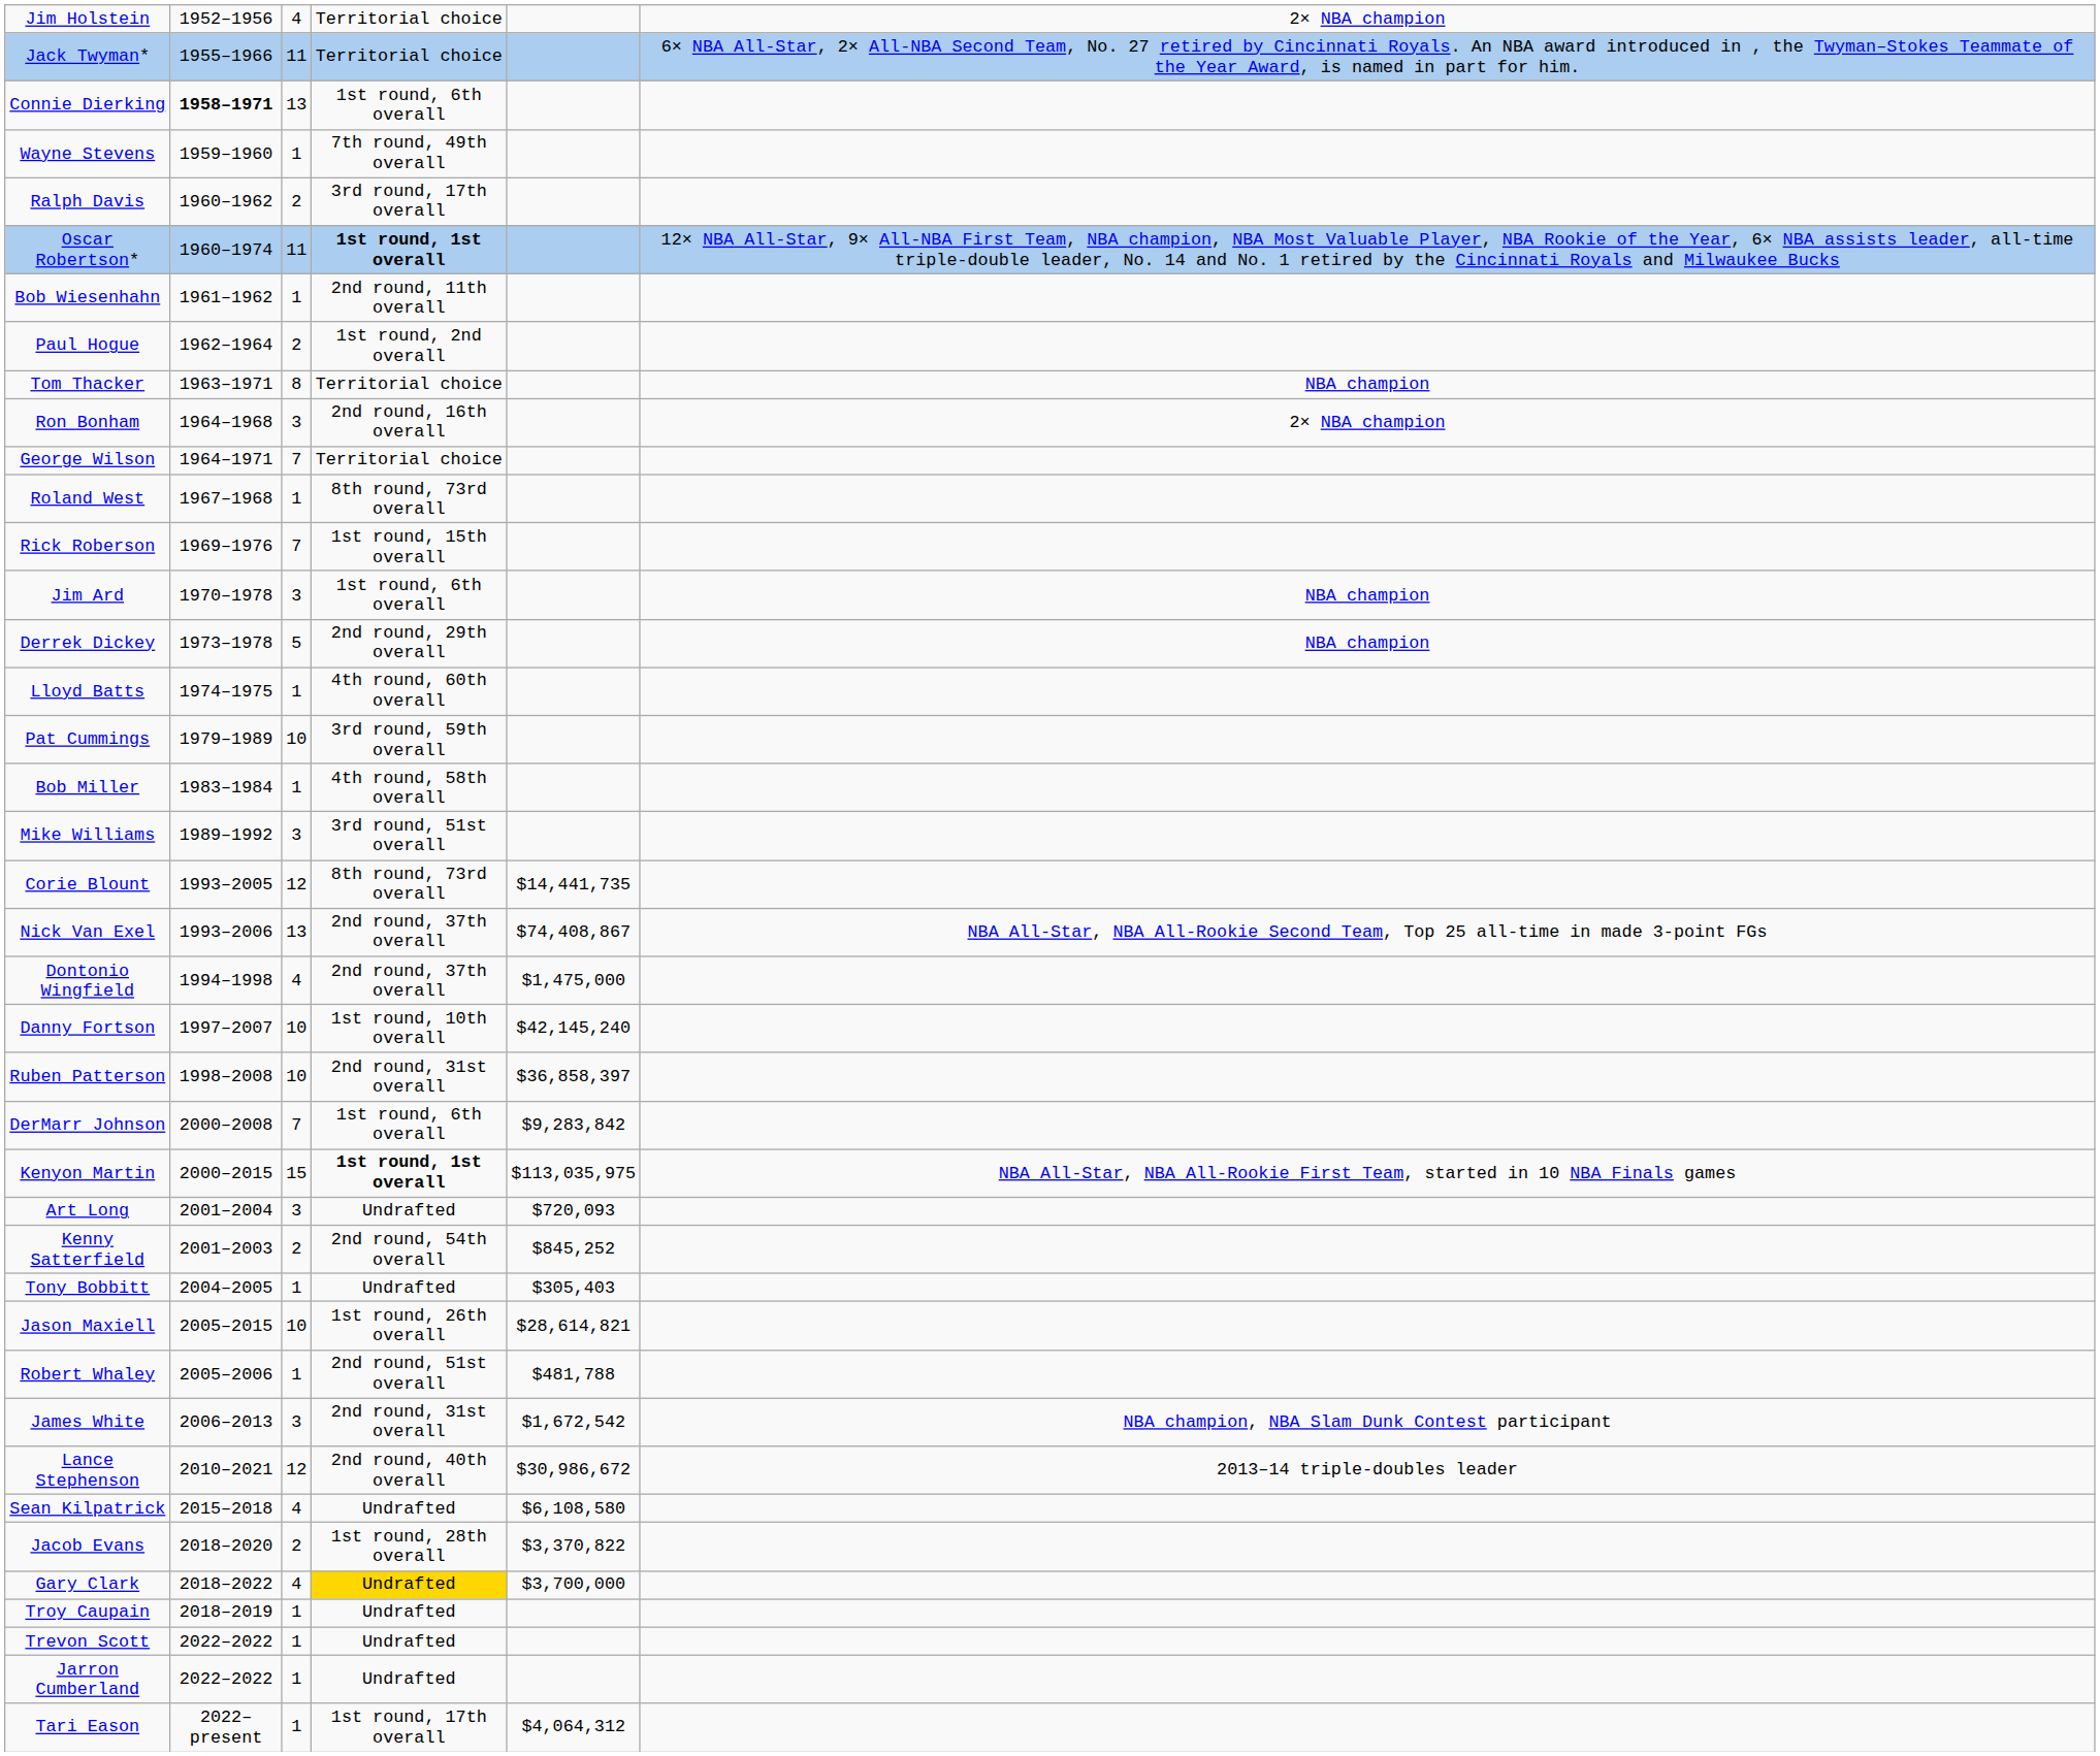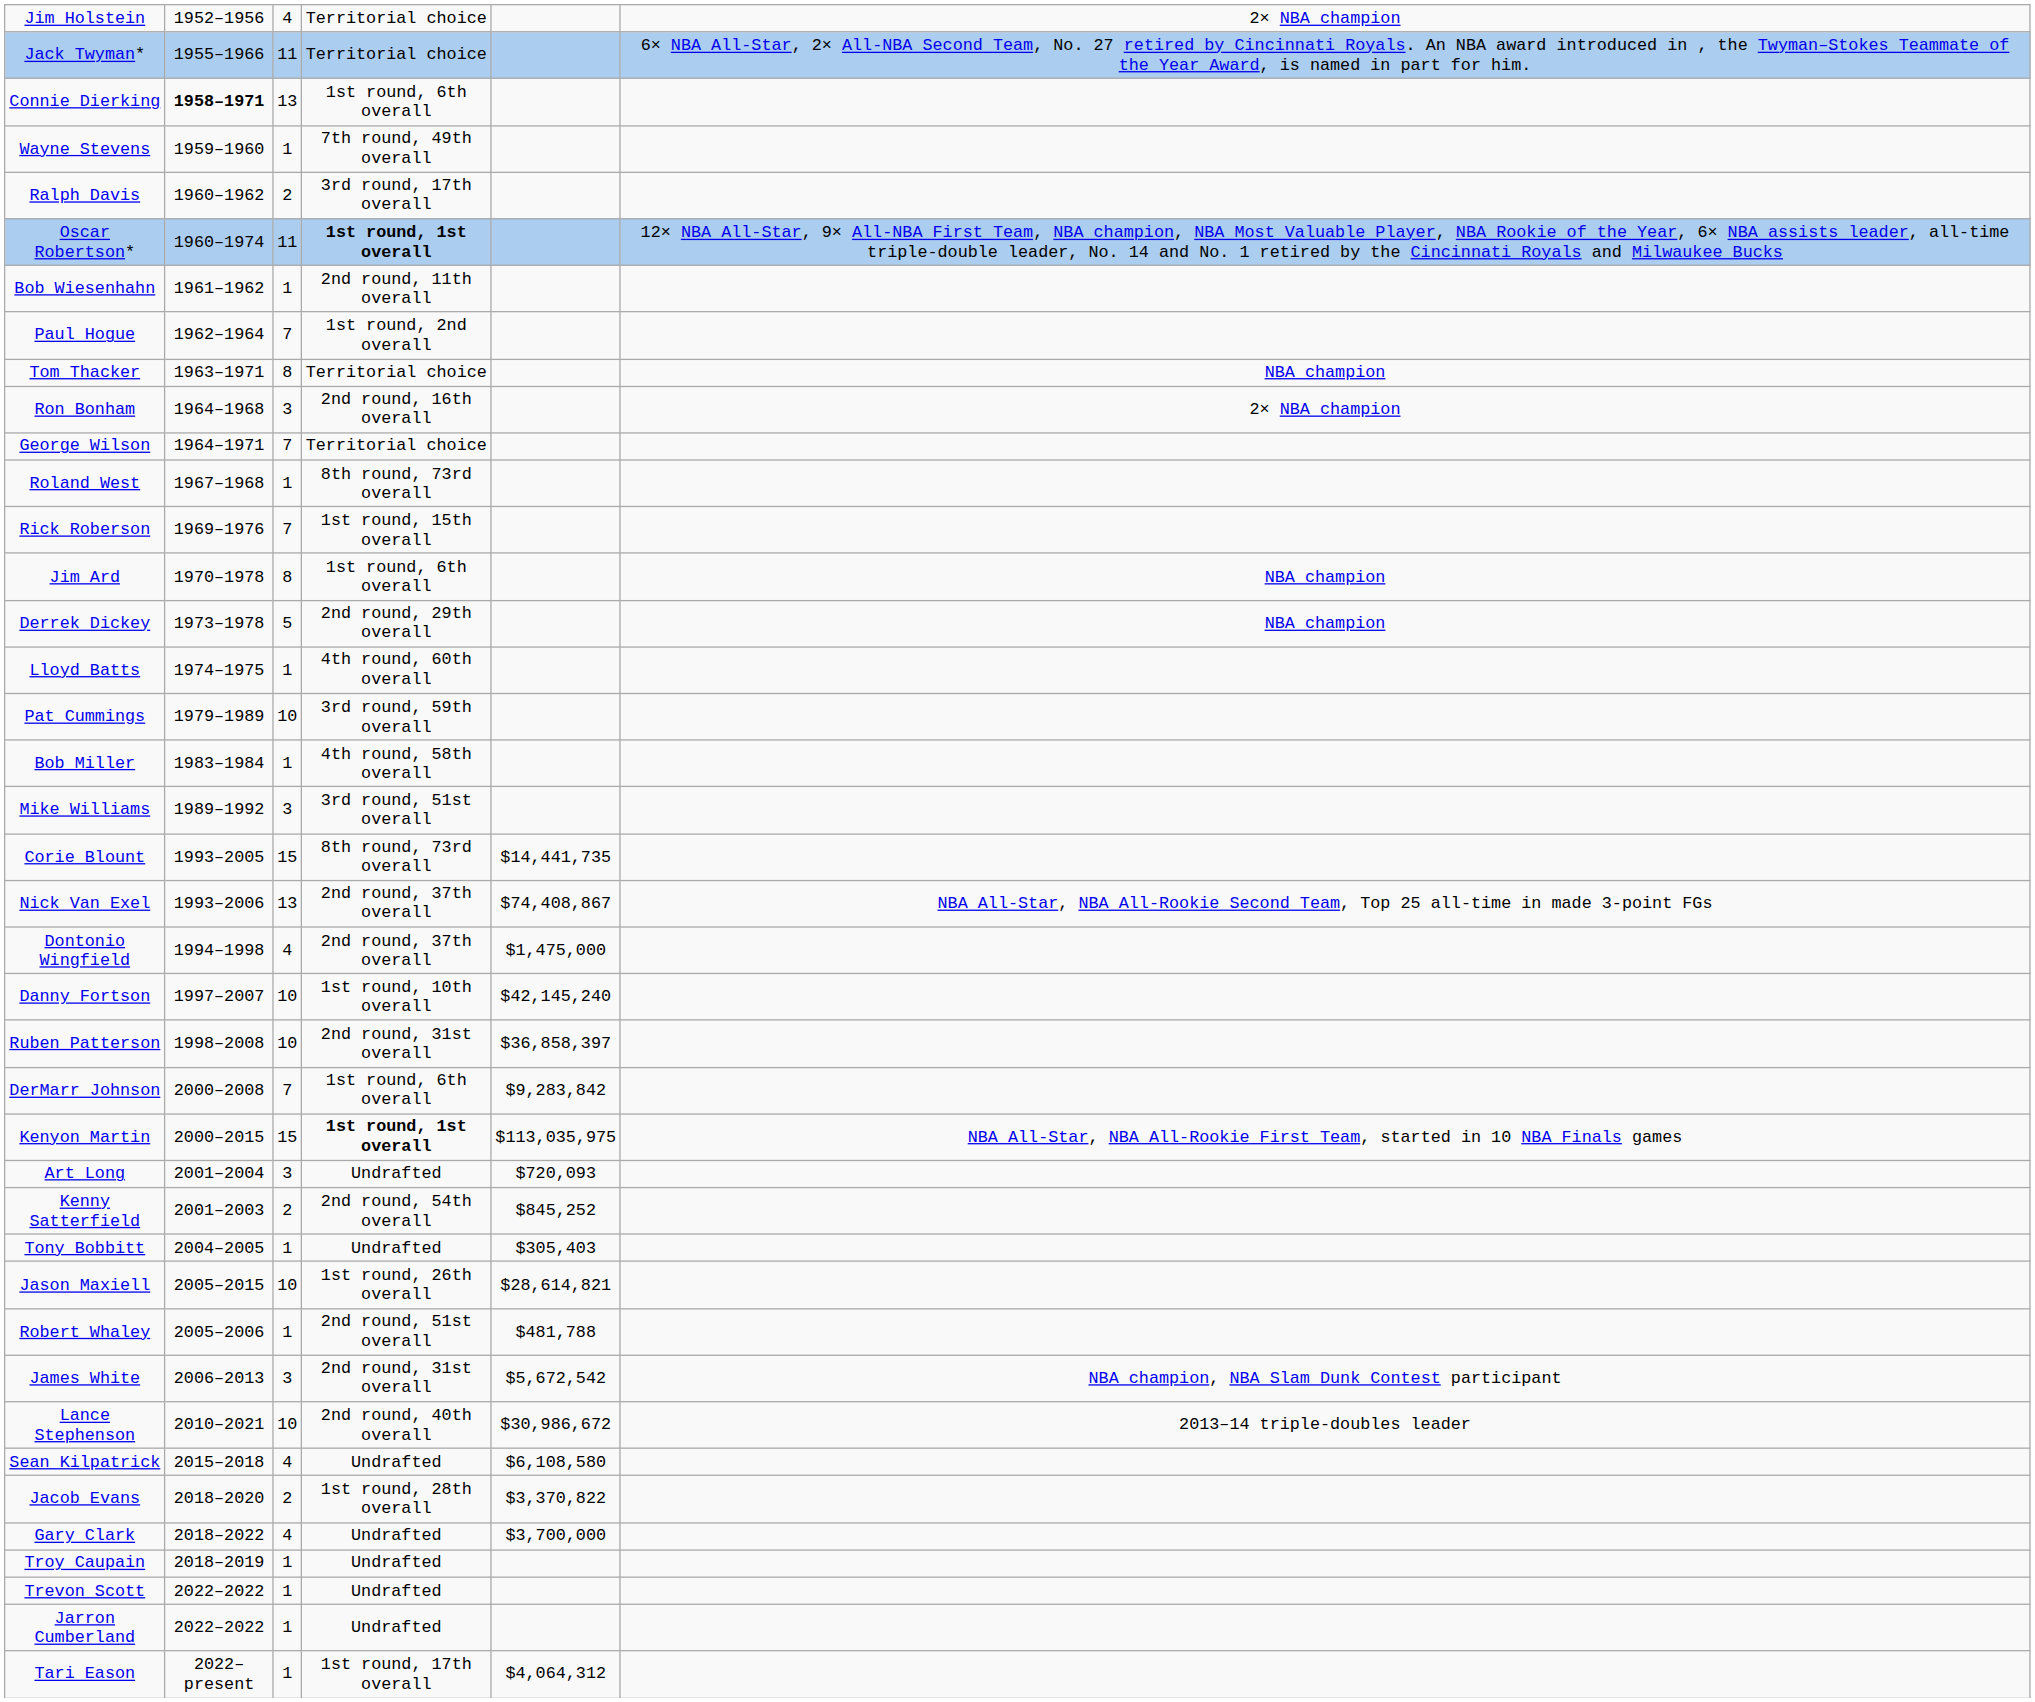 <table class="wikitable" style="text-align:center">
 <tr>
 <td><a href='#'>Jim Holstein</a></td>
 <td>1952–1956</td>
 <td>4</td>
 <td>Territorial choice</td>
 <td></td>
 <td>2× <a href='#'>NBA champion</a></td>
 </tr>
 <tr style="background: #ABCDEF;">
 <td><a href='#'>Jack Twyman</a>*</td>
 <td>1955–1966</td>
 <td>11</td>
 <td>Territorial choice</td>
 <td></td>
 <td>6× <a href='#'>NBA All-Star</a>, 2× <a href='#'>All-NBA Second Team</a>, No. 27 <a href='#'>retired by Cincinnati Royals</a>. An NBA award introduced in , the <a href='#'>Twyman–Stokes Teammate of the Year Award</a>, is named in part for him.</td>
 </tr>
 <tr>
 <td><a href='#'>Connie Dierking</a></td>
 <td><strong>1958–1971</strong></td>
 <td>13</td>
 <td>1st round, 6th overall</td>
 <td></td>
 <td></td>
 </tr>
 <tr>
 <td><a href='#'>Wayne Stevens</a></td>
 <td>1959–1960</td>
 <td>1</td>
 <td>7th round, 49th overall</td>
 <td></td>
 <td></td>
 </tr>
 <tr>
 <td><a href='#'>Ralph Davis</a></td>
 <td>1960–1962</td>
 <td>2</td>
 <td>3rd round, 17th overall</td>
 <td></td>
 <td></td>
 </tr>
 <tr style="background: #ABCDEF;">
 <td><a href='#'>Oscar Robertson</a>*</td>
 <td>1960–1974</td>
 <td>11</td>
 <td><strong>1st round, 1st overall</strong></td>
 <td></td>
 <td>12× <a href='#'>NBA All-Star</a>, 9× <a href='#'>All-NBA First Team</a>, <a href='#'>NBA champion</a>, <a href='#'>NBA Most Valuable Player</a>, <a href='#'>NBA Rookie of the Year</a>, 6× <a href='#'>NBA assists leader</a>, all-time triple-double leader, No. 14 and No. 1 retired by the <a href='#'>Cincinnati Royals</a> and <a href='#'>Milwaukee Bucks</a></td>
 </tr>
 <tr>
 <td><a href='#'>Bob Wiesenhahn</a></td>
 <td>1961–1962</td>
 <td>1</td>
 <td>2nd round, 11th overall</td>
 <td></td>
 <td></td>
 </tr>
 <tr>
 <td><a href='#'>Paul Hogue</a></td>
 <td>1962–1964</td>
-<td>2</td>
+<td>7</td>
 <td>1st round, 2nd overall</td>
 <td></td>
 <td></td>
 </tr>
 <tr>
 <td><a href='#'>Tom Thacker</a></td>
 <td>1963–1971</td>
 <td>8</td>
 <td>Territorial choice</td>
 <td></td>
 <td><a href='#'>NBA champion</a></td>
 </tr>
 <tr>
 <td><a href='#'>Ron Bonham</a></td>
 <td>1964–1968</td>
 <td>3</td>
 <td>2nd round, 16th overall</td>
 <td></td>
 <td>2× <a href='#'>NBA champion</a></td>
 </tr>
 <tr>
 <td><a href='#'>George Wilson</a></td>
 <td>1964–1971</td>
 <td>7</td>
 <td>Territorial choice</td>
 <td></td>
 <td></td>
 </tr>
 <tr>
 <td><a href='#'>Roland West</a></td>
 <td>1967–1968</td>
 <td>1</td>
 <td>8th round, 73rd overall</td>
 <td></td>
 <td></td>
 </tr>
 <tr>
 <td><a href='#'>Rick Roberson</a></td>
 <td>1969–1976</td>
 <td>7</td>
 <td>1st round, 15th overall</td>
 <td></td>
 <td></td>
 </tr>
 <tr>
 <td><a href='#'>Jim Ard</a></td>
 <td>1970–1978</td>
-<td>3</td>
+<td>8</td>
 <td>1st round, 6th overall</td>
 <td></td>
 <td><a href='#'>NBA champion</a></td>
 </tr>
 <tr>
 <td><a href='#'>Derrek Dickey</a></td>
 <td>1973–1978</td>
 <td>5</td>
 <td>2nd round, 29th overall</td>
 <td></td>
 <td><a href='#'>NBA champion</a></td>
 </tr>
 <tr>
 <td><a href='#'>Lloyd Batts</a></td>
 <td>1974–1975</td>
 <td>1</td>
 <td>4th round, 60th overall</td>
 <td></td>
 <td></td>
 </tr>
 <tr>
 <td><a href='#'>Pat Cummings</a></td>
 <td>1979–1989</td>
 <td>10</td>
 <td>3rd round, 59th overall</td>
 <td></td>
 <td></td>
 </tr>
 <tr>
 <td><a href='#'>Bob Miller</a></td>
 <td>1983–1984</td>
 <td>1</td>
 <td>4th round, 58th overall</td>
 <td></td>
 <td></td>
 </tr>
 <tr>
 <td><a href='#'>Mike Williams</a></td>
 <td>1989–1992</td>
 <td>3</td>
 <td>3rd round, 51st overall</td>
 <td></td>
 </tr>
 <tr>
 <td><a href='#'>Corie Blount</a></td>
 <td>1993–2005</td>
-<td>12</td>
+<td>15</td>
 <td>8th round, 73rd overall</td>
 <td>$14,441,735</td>
 <td></td>
 </tr>
 <tr>
 <td><a href='#'>Nick Van Exel</a></td>
 <td>1993–2006</td>
 <td>13</td>
 <td>2nd round, 37th overall</td>
 <td>$74,408,867</td>
 <td><a href='#'>NBA All-Star</a>, <a href='#'>NBA All-Rookie Second Team</a>, Top 25 all-time in made 3-point FGs</td>
 </tr>
 <tr>
 <td><a href='#'>Dontonio Wingfield</a></td>
 <td>1994–1998</td>
 <td>4</td>
 <td>2nd round, 37th overall</td>
 <td>$1,475,000</td>
 <td></td>
 </tr>
 <tr>
 <td><a href='#'>Danny Fortson</a></td>
 <td>1997–2007</td>
 <td>10</td>
 <td>1st round, 10th overall</td>
 <td>$42,145,240</td>
 <td></td>
 </tr>
 <tr>
 <td><a href='#'>Ruben Patterson</a></td>
 <td>1998–2008</td>
 <td>10</td>
 <td>2nd round, 31st overall</td>
 <td>$36,858,397</td>
 <td></td>
 </tr>
 <tr>
 <td><a href='#'>DerMarr Johnson</a></td>
 <td>2000–2008</td>
 <td>7</td>
 <td>1st round, 6th overall</td>
 <td>$9,283,842</td>
 <td></td>
 </tr>
 <tr>
 <td><a href='#'>Kenyon Martin</a></td>
 <td>2000–2015</td>
 <td>15</td>
 <td><strong>1st round, 1st overall</strong></td>
 <td>$113,035,975</td>
 <td><a href='#'>NBA All-Star</a>, <a href='#'>NBA All-Rookie First Team</a>, started in 10 <a href='#'>NBA Finals</a> games</td>
 </tr>
 <tr>
 <td><a href='#'>Art Long</a></td>
 <td>2001–2004</td>
 <td>3</td>
 <td>Undrafted</td>
 <td>$720,093</td>
 <td></td>
 </tr>
 <tr>
 <td><a href='#'>Kenny Satterfield</a></td>
 <td>2001–2003</td>
 <td>2</td>
 <td>2nd round, 54th overall</td>
 <td>$845,252</td>
 <td></td>
 </tr>
 <tr>
 <td><a href='#'>Tony Bobbitt</a></td>
 <td>2004–2005</td>
 <td>1</td>
 <td>Undrafted</td>
 <td>$305,403</td>
 <td></td>
 </tr>
 <tr>
 <td><a href='#'>Jason Maxiell</a></td>
 <td>2005–2015</td>
 <td>10</td>
 <td>1st round, 26th overall</td>
 <td>$28,614,821</td>
 <td></td>
 </tr>
 <tr>
 <td><a href='#'>Robert Whaley</a></td>
 <td>2005–2006</td>
 <td>1</td>
 <td>2nd round, 51st overall</td>
 <td>$481,788</td>
 <td></td>
 </tr>
 <tr>
 <td><a href='#'>James White</a></td>
 <td>2006–2013</td>
 <td>3</td>
 <td>2nd round, 31st overall</td>
-<td>$1,672,542</td>
+<td>$5,672,542</td>
 <td><a href='#'>NBA champion</a>, <a href='#'>NBA Slam Dunk Contest</a> participant</td>
 </tr>
 <tr>
 <td><a href='#'>Lance Stephenson</a></td>
 <td>2010–2021</td>
-<td>12</td>
+<td>10</td>
 <td>2nd round, 40th overall</td>
 <td>$30,986,672</td>
 <td>2013–14 triple-doubles leader</td>
 </tr>
 <tr>
 <td><a href='#'>Sean Kilpatrick</a></td>
 <td>2015–2018</td>
 <td>4</td>
 <td>Undrafted</td>
 <td>$6,108,580</td>
 <td></td>
 </tr>
 <tr>
 <td><a href='#'>Jacob Evans</a></td>
 <td>2018–2020</td>
 <td>2</td>
 <td>1st round, 28th overall</td>
 <td>$3,370,822</td>
 <td></td>
 </tr>
 <tr>
 <td><a href='#'>Gary Clark</a></td>
 <td>2018–2022</td>
 <td>4</td>
-<td style="background: gold;">Undrafted</td>
+<td>Undrafted</td>
 <td>$3,700,000</td>
 <td></td>
 </tr>
 <tr>
 <td><a href='#'>Troy Caupain</a></td>
 <td>2018–2019</td>
 <td>1</td>
 <td>Undrafted</td>
 <td></td>
 <td></td>
 </tr>
 <tr>
 <td><a href='#'>Trevon Scott</a></td>
 <td>2022–2022</td>
 <td>1</td>
 <td>Undrafted</td>
 <td></td>
 <td></td>
 </tr>
 <tr>
 <td><a href='#'>Jarron Cumberland</a></td>
 <td>2022–2022</td>
 <td>1</td>
 <td>Undrafted</td>
 <td></td>
 <td></td>
 </tr>
 <tr>
 <td><a href='#'>Tari Eason</a></td>
 <td>2022–present</td>
 <td>1</td>
 <td>1st round, 17th overall</td>
 <td>$4,064,312</td>
 </tr>
 </table>
